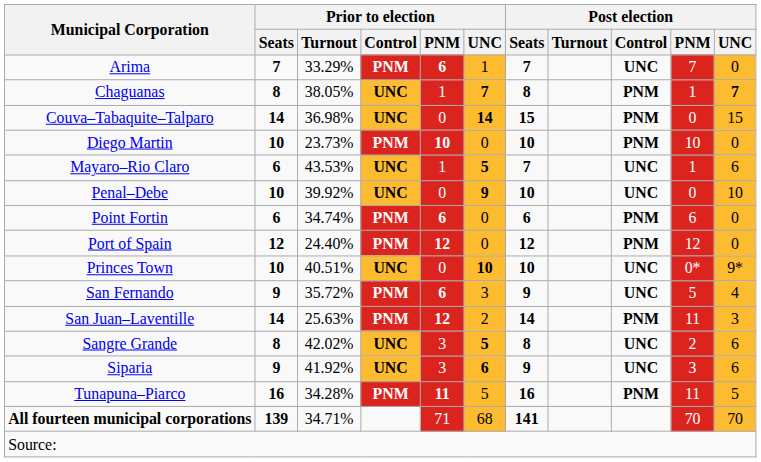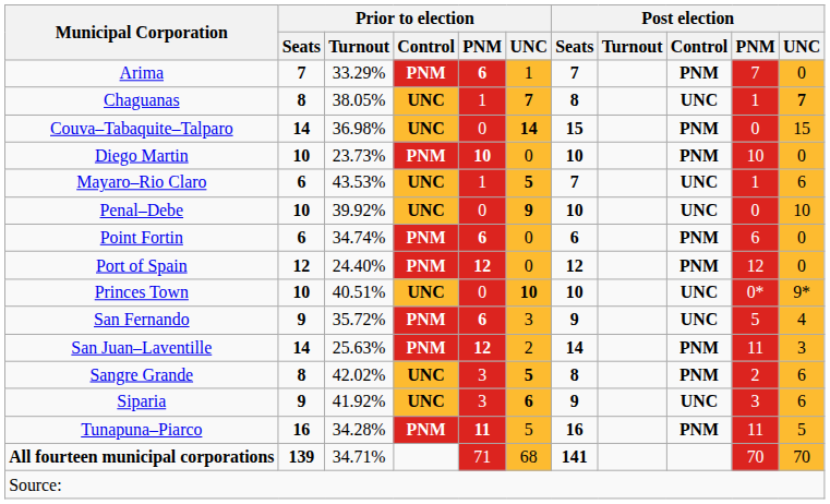 <table class="wikitable sortable" style="text-align:center">
 <tr>
 <th rowspan="2">Municipal Corporation</th>
 <th colspan="5">Prior to election</th>
 <th colspan="5">Post election</th>
 </tr>
 <tr>
 <th>Seats</th>
 <th>Turnout</th>
 <th>Control</th>
 <th>PNM</th>
 <th>UNC</th>
 <th>Seats</th>
 <th>Turnout</th>
 <th>Control</th>
 <th>PNM</th>
 <th>UNC</th>
 </tr>
 <tr>
 <td><a href='#'>Arima</a></td>
 <td><strong>7</strong></td>
 <td>33.29%</td>
 <td style="color:white; background:#DC241f;"><strong>PNM</strong></td>
 <td style="color:white; background:#DC241f;"><strong>6</strong></td>
 <td style="background:#FDBB30;">1</td>
 <td><strong>7</strong></td>
 <td></td>
-<td><strong>UNC</strong></td>
+<td><strong>PNM</strong></td>
 <td style="color:white; background:#DC241f;">7</td>
 <td style="background:#FDBB30;">0</td>
 </tr>
 <tr>
 <td><a href='#'>Chaguanas</a></td>
 <td><strong>8</strong></td>
 <td>38.05%</td>
 <td style="background:#FDBB30;"><strong>UNC</strong></td>
 <td style="color:white; background:#DC241f;">1</td>
 <td style="background:#FDBB30;"><strong>7</strong></td>
 <td><strong>8</strong></td>
 <td></td>
-<td><strong>PNM</strong></td>
+<td><strong>UNC</strong></td>
 <td style="color:white; background:#DC241f;">1</td>
 <td style="background:#FDBB30;"><strong>7</strong></td>
 </tr>
 <tr>
 <td><a href='#'>Couva–Tabaquite–Talparo</a></td>
 <td><strong>14</strong></td>
 <td>36.98%</td>
 <td style="background:#FDBB30;"><strong>UNC</strong></td>
 <td style="color:white; background:#DC241f;">0</td>
 <td style="background:#FDBB30;"><strong>14</strong></td>
 <td><strong>15</strong></td>
 <td></td>
 <td><strong>PNM</strong></td>
 <td style="color:white; background:#DC241f;">0</td>
 <td style="background:#FDBB30;">15</td>
 </tr>
 <tr>
 <td><a href='#'>Diego Martin</a></td>
 <td><strong>10</strong></td>
 <td>23.73%</td>
 <td style="color:white; background:#DC241f;"><strong>PNM</strong></td>
 <td style="color:white; background:#DC241f;"><strong>10</strong></td>
 <td style="background:#FDBB30;">0</td>
 <td><strong>10</strong></td>
 <td></td>
 <td><strong>PNM</strong></td>
 <td style="color:white; background:#DC241f;">10</td>
 <td style="background:#FDBB30;">0</td>
 </tr>
 <tr>
 <td><a href='#'>Mayaro–Rio Claro</a></td>
 <td><strong>6</strong></td>
 <td>43.53%</td>
 <td style="background:#FDBB30;"><strong>UNC</strong></td>
 <td style="color:white; background:#DC241f;">1</td>
 <td style="background:#FDBB30;"><strong>5</strong></td>
 <td><strong>7</strong></td>
 <td></td>
 <td><strong>UNC</strong></td>
 <td style="color:white; background:#DC241f;">1</td>
 <td style="background:#FDBB30;">6</td>
 </tr>
 <tr>
 <td><a href='#'>Penal–Debe</a></td>
 <td><strong>10</strong></td>
 <td>39.92%</td>
 <td style="background:#FDBB30;"><strong>UNC</strong></td>
 <td style="color:white; background:#DC241f;">0</td>
 <td style="background:#FDBB30;"><strong>9</strong></td>
 <td><strong>10</strong></td>
 <td></td>
 <td><strong>UNC</strong></td>
 <td style="color:white; background:#DC241f;">0</td>
 <td style="background:#FDBB30;">10</td>
 </tr>
 <tr>
 <td><a href='#'>Point Fortin</a></td>
 <td><strong>6</strong></td>
 <td>34.74%</td>
 <td style="color:white; background:#DC241f;"><strong>PNM</strong></td>
 <td style="color:white; background:#DC241f;"><strong>6</strong></td>
 <td style="background:#FDBB30;">0</td>
 <td><strong>6</strong></td>
 <td></td>
 <td><strong>PNM</strong></td>
 <td style="color:white; background:#DC241f;">6</td>
 <td style="background:#FDBB30;">0</td>
 </tr>
 <tr>
 <td><a href='#'>Port of Spain</a></td>
 <td><strong>12</strong></td>
 <td>24.40%</td>
 <td style="color:white; background:#DC241f;"><strong>PNM</strong></td>
 <td style="color:white; background:#DC241f;"><strong>12</strong></td>
 <td style="background:#FDBB30;">0</td>
 <td><strong>12</strong></td>
 <td></td>
 <td><strong>PNM</strong></td>
 <td style="color:white; background:#DC241f;">12</td>
 <td style="background:#FDBB30;">0</td>
 </tr>
 <tr>
 <td><a href='#'>Princes Town</a></td>
 <td><strong>10</strong></td>
 <td>40.51%</td>
 <td style="background:#FDBB30;"><strong>UNC</strong></td>
 <td style="color:white; background:#DC241f;">0</td>
 <td style="background:#FDBB30;"><strong>10</strong></td>
 <td><strong>10</strong></td>
 <td></td>
 <td><strong>UNC</strong></td>
 <td style="color:white; background:#DC241f;">0*</td>
 <td style="background:#FDBB30;">9*</td>
 </tr>
 <tr>
 <td><a href='#'>San Fernando</a></td>
 <td><strong>9</strong></td>
 <td>35.72%</td>
 <td style="color:white; background:#DC241f;"><strong>PNM</strong></td>
 <td style="color:white; background:#DC241f;"><strong>6</strong></td>
 <td style="background:#FDBB30;">3</td>
 <td><strong>9</strong></td>
 <td></td>
 <td><strong>UNC</strong></td>
 <td style="color:white; background:#DC241f;">5</td>
 <td style="background:#FDBB30;">4</td>
 </tr>
 <tr>
 <td><a href='#'>San Juan–Laventille</a></td>
 <td><strong>14</strong></td>
 <td>25.63%</td>
 <td style="color:white; background:#DC241f;"><strong>PNM</strong></td>
 <td style="color:white; background:#DC241f;"><strong>12</strong></td>
 <td style="background:#FDBB30;">2</td>
 <td><strong>14</strong></td>
 <td></td>
 <td><strong>PNM</strong></td>
 <td style="color:white; background:#DC241f;">11</td>
 <td style="background:#FDBB30;">3</td>
 </tr>
 <tr>
 <td><a href='#'>Sangre Grande</a></td>
 <td><strong>8</strong></td>
 <td>42.02%</td>
 <td style="background:#FDBB30;"><strong>UNC</strong></td>
 <td style="color:white; background:#DC241f;">3</td>
 <td style="background:#FDBB30;"><strong>5</strong></td>
 <td><strong>8</strong></td>
 <td></td>
-<td><strong>UNC</strong></td>
+<td><strong>PNM</strong></td>
 <td style="color:white; background:#DC241f;">2</td>
 <td style="background:#FDBB30;">6</td>
 </tr>
 <tr>
 <td><a href='#'>Siparia</a></td>
 <td><strong>9</strong></td>
 <td>41.92%</td>
 <td style="background:#FDBB30;"><strong>UNC</strong></td>
 <td style="color:white; background:#DC241f;">3</td>
 <td style="background:#FDBB30;"><strong>6</strong></td>
 <td><strong>9</strong></td>
 <td></td>
 <td><strong>UNC</strong></td>
 <td style="color:white; background:#DC241f;">3</td>
 <td style="background:#FDBB30;">6</td>
 </tr>
 <tr>
 <td><a href='#'>Tunapuna–Piarco</a></td>
 <td><strong>16</strong></td>
 <td>34.28%</td>
 <td style="color:white; background:#DC241f;"><strong>PNM</strong></td>
 <td style="color:white; background:#DC241f;"><strong>11</strong></td>
 <td style="background:#FDBB30;">5</td>
 <td><strong>16</strong></td>
 <td></td>
 <td><strong>PNM</strong></td>
 <td style="color:white; background:#DC241f;">11</td>
 <td style="background:#FDBB30;">5</td>
 </tr>
 <tr>
 <td><strong>All fourteen municipal corporations</strong></td>
 <td><strong>139</strong></td>
 <td>34.71%</td>
 <td></td>
 <td style="color:white; background:#DC241f;">71</td>
 <td style="background:#FDBB30;">68</td>
 <td><strong>141</strong></td>
 <td></td>
 <td></td>
 <td style="color:white; background:#DC241f;">70</td>
 <td style="background:#FDBB30;">70</td>
 </tr>
 <tr>
 <td colspan="11" align="left">Source: </td>
 </tr>
 </table>
